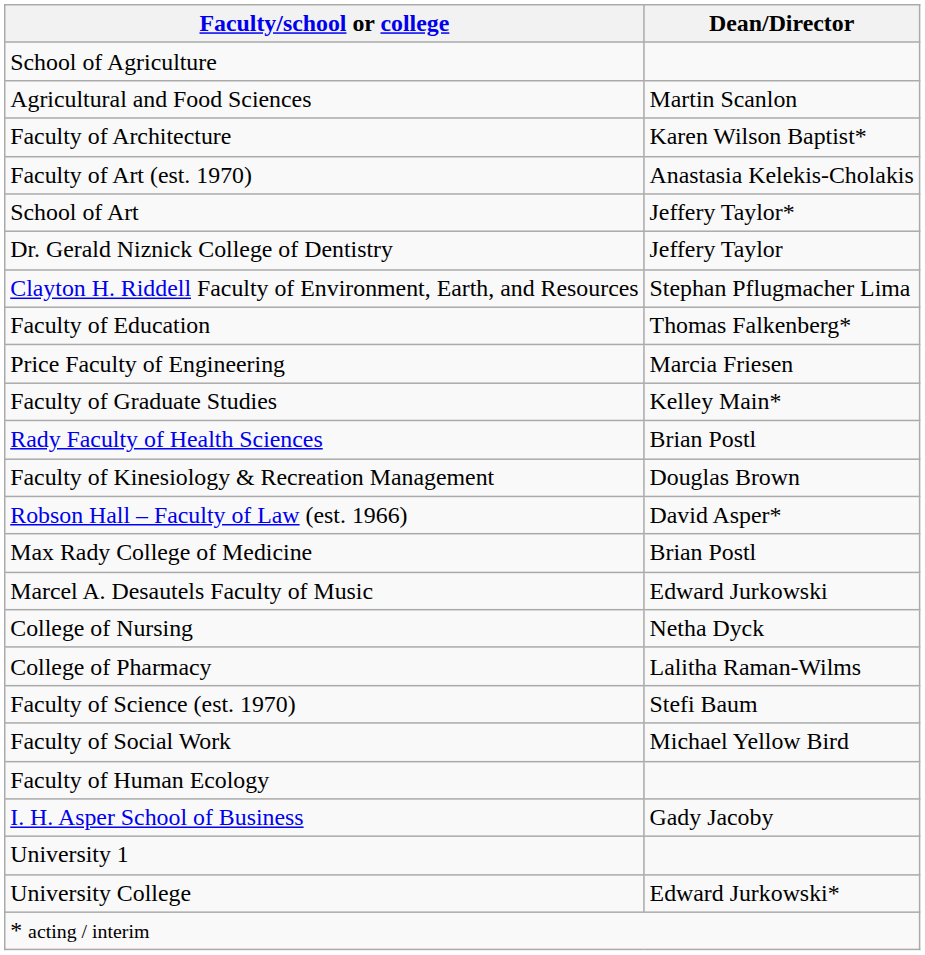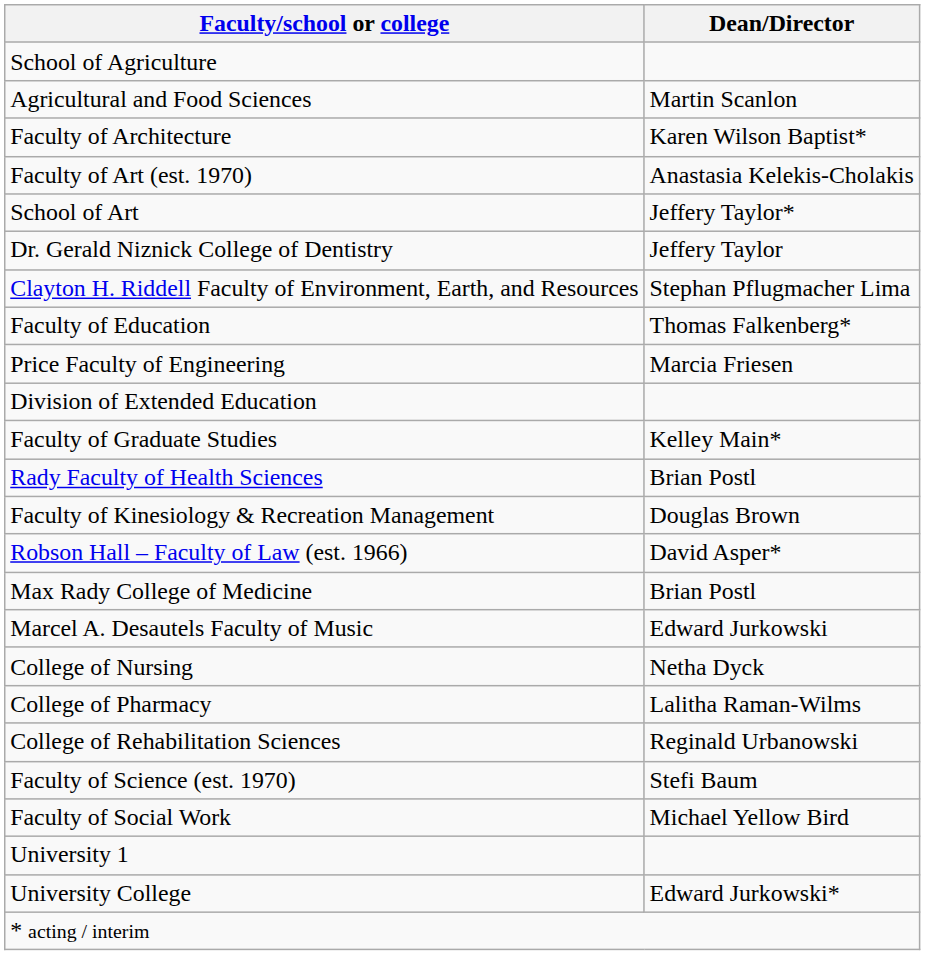 <table class="wikitable">
 <tr>
 <th><a href='#'>Faculty/school</a> or <a href='#'>college</a></th>
 <th>Dean/Director</th>
 </tr>
 <tr>
 <td>School of Agriculture</td>
 <td></td>
 </tr>
 <tr>
 <td>Agricultural and Food Sciences</td>
 <td>Martin Scanlon</td>
 </tr>
 <tr>
 <td>Faculty of Architecture</td>
 <td>Karen Wilson Baptist*</td>
 </tr>
 <tr>
 <td>Faculty of Art (est. 1970)</td>
 <td>Anastasia Kelekis-Cholakis</td>
 </tr>
 <tr>
 <td>School of Art</td>
 <td>Jeffery Taylor*</td>
 </tr>
 <tr>
 <td>Dr. Gerald Niznick College of Dentistry</td>
 <td>Jeffery Taylor</td>
 </tr>
 <tr>
 <td><a href='#'>Clayton H. Riddell</a> Faculty of Environment, Earth, and Resources</td>
 <td>Stephan Pflugmacher Lima</td>
 </tr>
 <tr>
 <td>Faculty of Education</td>
 <td>Thomas Falkenberg*</td>
 </tr>
 <tr>
 <td>Price Faculty of Engineering</td>
 <td>Marcia Friesen</td>
 </tr>
 <tr>
+<td>Division of Extended Education</td>
+<td></td>
+</tr>
+<tr>
 <td>Faculty of Graduate Studies</td>
 <td>Kelley Main*</td>
 </tr>
 <tr>
 <td><a href='#'>Rady Faculty of Health Sciences</a></td>
 <td>Brian Postl</td>
 </tr>
 <tr>
 <td>Faculty of Kinesiology & Recreation Management</td>
 <td>Douglas Brown</td>
 </tr>
 <tr>
 <td><a href='#'>Robson Hall – Faculty of Law</a> (est. 1966)</td>
 <td>David Asper*</td>
 </tr>
 <tr>
 <td>Max Rady College of Medicine</td>
 <td>Brian Postl</td>
 </tr>
 <tr>
 <td>Marcel A. Desautels Faculty of Music</td>
 <td>Edward Jurkowski</td>
 </tr>
 <tr>
 <td>College of Nursing</td>
 <td>Netha Dyck</td>
 </tr>
 <tr>
 <td>College of Pharmacy</td>
 <td>Lalitha Raman-Wilms</td>
 </tr>
 <tr>
+<td>College of Rehabilitation Sciences</td>
+<td>Reginald Urbanowski</td>
+</tr>
+<tr>
 <td>Faculty of Science (est. 1970)</td>
 <td>Stefi Baum</td>
 </tr>
 <tr>
 <td>Faculty of Social Work</td>
 <td>Michael Yellow Bird</td>
-</tr>
-<tr>
-<td>Faculty of Human Ecology</td>
-<td></td>
-</tr>
-<tr>
-<td><a href='#'>I. H. Asper School of Business</a></td>
-<td>Gady Jacoby</td>
 </tr>
 <tr>
 <td>University 1</td>
 <td></td>
 </tr>
 <tr>
 <td>University College</td>
 <td>Edward Jurkowski*</td>
 </tr>
 <tr>
 <td colspan="2">* <small>acting / interim</small></td>
 </tr>
 </table>
